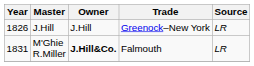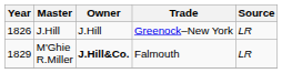 <table class=" wikitable">
 <tr>
 <th>Year</th>
 <th>Master</th>
 <th>Owner</th>
 <th>Trade</th>
 <th>Source</th>
 </tr>
 <tr>
 <td>1826</td>
 <td>J.Hill</td>
 <td>J.Hill</td>
 <td><a href='#'>Greenock</a>–New York</td>
 <td><em>LR</em></td>
 </tr>
 <tr>
-<td>1831</td>
+<td>1829</td>
 <td>M'Ghie<br>R.Miller</td>
 <td><strong>J.Hill&Co.</strong></td>
 <td>Falmouth</td>
 <td><em>LR</em></td>
 </tr>
 <tr>
 </tr>
 </table>
